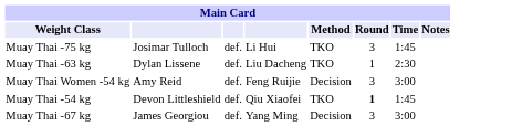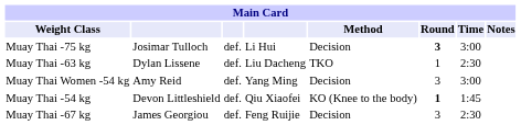 <table class="toccolours" style="font-size: 85%;">
 <tr>
 <th colspan="8" style="background-color: #ccf; color: #000080; text-align: center;"><strong>Main Card</strong></th>
 </tr>
 <tr>
 <th colspan="1" style="background-color: #E6E8FA; color: #000000; text-align: center;">Weight Class</th>
 <th colspan="1" style="background-color: #E6E8FA; color: #000000; text-align: center;"></th>
 <th colspan="1" style="background-color: #E6E8FA; color: #000000; text-align: center;"></th>
 <th colspan="1" style="background-color: #E6E8FA; color: #000000; text-align: center;"></th>
 <th colspan="1" style="background-color: #E6E8FA; color: #000000; text-align: center;">Method</th>
 <th colspan="1" style="background-color: #E6E8FA; color: #000000; text-align: center;">Round</th>
 <th colspan="1" style="background-color: #E6E8FA; color: #000000; text-align: center;">Time</th>
 <th colspan="1" style="background-color: #E6E8FA; color: #000000; text-align: center;">Notes</th>
 </tr>
 <tr>
 <td>Muay Thai -75 kg</td>
 <td> Josimar Tulloch</td>
 <td align=center>def.</td>
 <td> Li Hui</td>
-<td>TKO</td>
-<td align=center>3</td>
-<td align=center>1:45</td>
+<td>Decision</td>
+<td align=center><strong>3</strong></td>
+<td align=center>3:00</td>
 </tr>
 <tr>
 <td>Muay Thai -63 kg</td>
 <td> Dylan Lissene</td>
 <td align=center>def.</td>
 <td> Liu Dacheng</td>
 <td>TKO</td>
 <td align=center>1</td>
 <td align=center>2:30</td>
 </tr>
 <tr>
 <td>Muay Thai Women -54 kg</td>
 <td> Amy Reid</td>
 <td align=center>def.</td>
-<td> Feng Ruijie</td>
+<td> Yang Ming</td>
 <td>Decision</td>
 <td align=center>3</td>
 <td align=center>3:00</td>
 </tr>
 <tr>
 <td>Muay Thai -54 kg</td>
 <td> Devon Littleshield</td>
 <td align=center>def.</td>
 <td> Qiu Xiaofei</td>
-<td>TKO</td>
+<td>KO (Knee to the body)</td>
 <td align=center><strong>1</strong></td>
 <td align=center>1:45</td>
 </tr>
 <tr>
 <td>Muay Thai -67 kg</td>
 <td> James Georgiou</td>
 <td align=center>def.</td>
-<td> Yang Ming</td>
+<td> Feng Ruijie</td>
 <td>Decision</td>
 <td align=center>3</td>
-<td align=center>3:00</td>
+<td align=center>2:30</td>
 </tr>
 <tr>
 </tr>
 </table>
